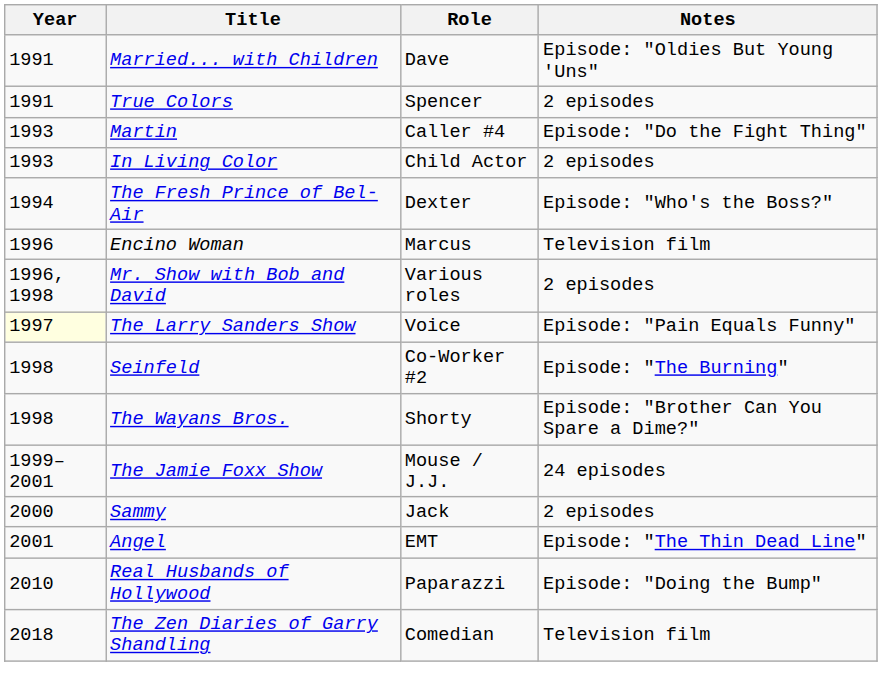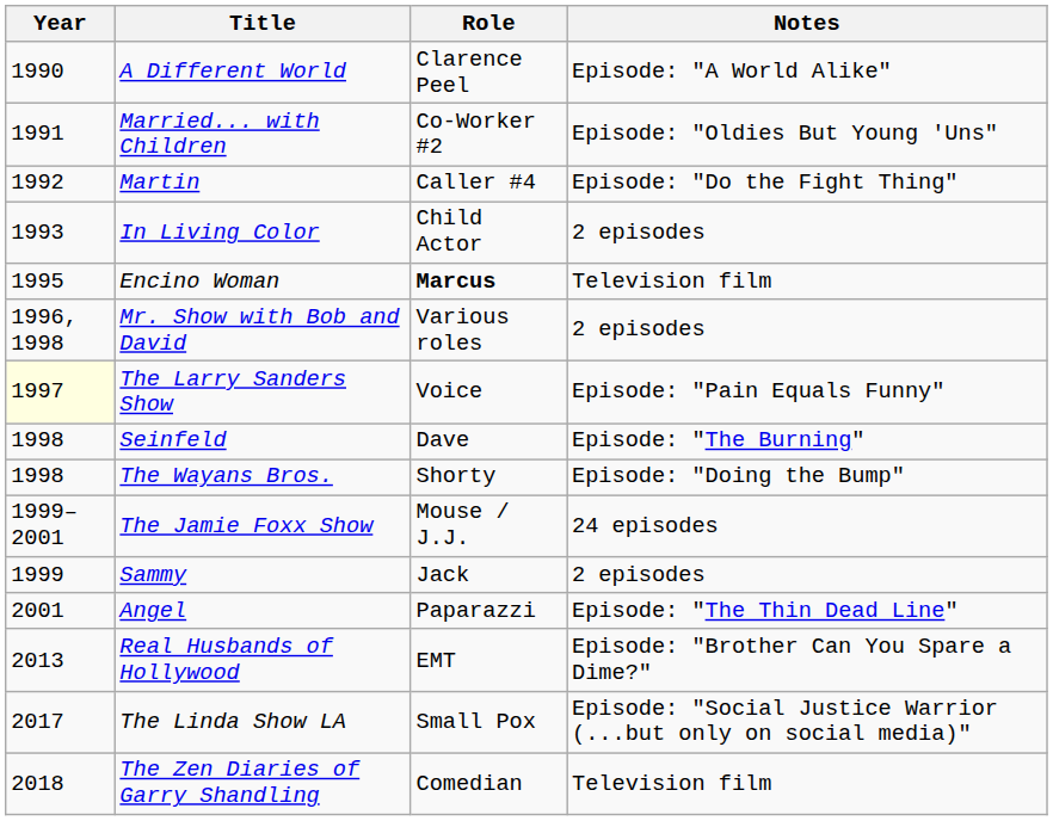 <table class="wikitable sortable">
 <tr>
 <th>Year</th>
 <th>Title</th>
 <th>Role</th>
 <th>Notes</th>
 </tr>
 <tr>
+<td>1990</td>
+<td><em><a href='#'>A Different World</a></em></td>
+<td>Clarence Peel</td>
+<td>Episode: "A World Alike"</td>
+</tr>
+<tr>
 <td>1991</td>
 <td><em><a href='#'>Married... with Children</a></em></td>
-<td>Dave</td>
+<td>Co-Worker #2</td>
 <td>Episode: "Oldies But Young 'Uns"</td>
 </tr>
 <tr>
-<td>1991</td>
-<td><a href='#'><em>True Colors</em></a></td>
-<td>Spencer</td>
-<td>2 episodes</td>
-</tr>
-<tr>
-<td>1993</td>
+<td>1992</td>
 <td><a href='#'><em>Martin</em></a></td>
 <td>Caller #4</td>
 <td>Episode: "Do the Fight Thing"</td>
 </tr>
 <tr>
 <td>1993</td>
 <td><em><a href='#'>In Living Color</a></em></td>
 <td>Child Actor</td>
 <td>2 episodes</td>
 </tr>
 <tr>
-<td>1994</td>
-<td><em><a href='#'>The Fresh Prince of Bel-Air</a></em></td>
-<td>Dexter</td>
-<td>Episode: "Who's the Boss?"</td>
-</tr>
-<tr>
-<td>1996</td>
+<td>1995</td>
 <td><em>Encino Woman</em></td>
-<td>Marcus</td>
+<td><strong>Marcus</strong></td>
 <td>Television film</td>
 </tr>
 <tr>
 <td>1996, 1998</td>
 <td><em><a href='#'>Mr. Show with Bob and David</a></em></td>
 <td>Various roles</td>
 <td>2 episodes</td>
 </tr>
 <tr>
 <td style="background: lightyellow;">1997</td>
 <td><em><a href='#'>The Larry Sanders Show</a></em></td>
 <td>Voice</td>
 <td>Episode: "Pain Equals Funny"</td>
 </tr>
 <tr>
 <td>1998</td>
 <td><em><a href='#'>Seinfeld</a></em></td>
-<td>Co-Worker #2</td>
+<td>Dave</td>
 <td>Episode: "<a href='#'>The Burning</a>"</td>
 </tr>
 <tr>
 <td>1998</td>
 <td><em><a href='#'>The Wayans Bros.</a></em></td>
 <td>Shorty</td>
-<td>Episode: "Brother Can You Spare a Dime?"</td>
+<td>Episode: "Doing the Bump"</td>
 </tr>
 <tr>
 <td>1999–2001</td>
 <td><em><a href='#'>The Jamie Foxx Show</a></em></td>
 <td>Mouse / J.J.</td>
 <td>24 episodes</td>
 </tr>
 <tr>
-<td>2000</td>
+<td>1999</td>
 <td><a href='#'><em>Sammy</em></a></td>
 <td>Jack</td>
 <td>2 episodes</td>
 </tr>
 <tr>
 <td>2001</td>
 <td><a href='#'><em>Angel</em></a></td>
-<td>EMT</td>
+<td>Paparazzi</td>
 <td>Episode: "<a href='#'>The Thin Dead Line</a>"</td>
 </tr>
 <tr>
-<td>2010</td>
+<td>2013</td>
 <td><em><a href='#'>Real Husbands of Hollywood</a></em></td>
-<td>Paparazzi</td>
-<td>Episode: "Doing the Bump"</td>
+<td>EMT</td>
+<td>Episode: "Brother Can You Spare a Dime?"</td>
+</tr>
+<tr>
+<td>2017</td>
+<td><em>The Linda Show LA</em></td>
+<td>Small Pox</td>
+<td>Episode: "Social Justice Warrior (...but only on social media)"</td>
 </tr>
 <tr>
 <td>2018</td>
 <td><em><a href='#'>The Zen Diaries of Garry Shandling</a></em></td>
 <td>Comedian</td>
 <td>Television film</td>
 </tr>
 </table>
